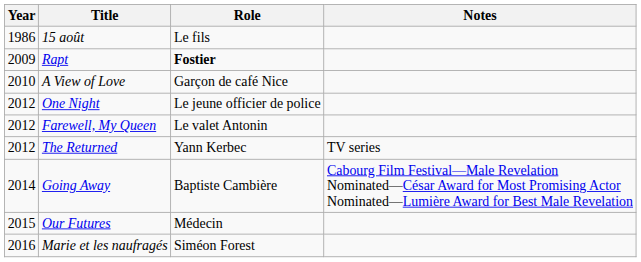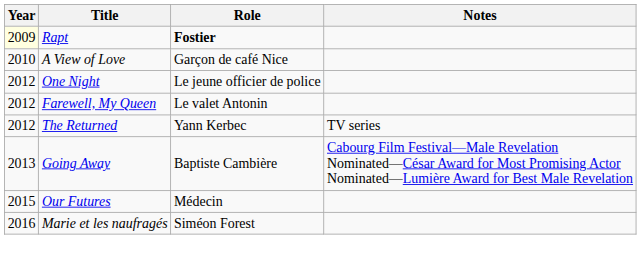 <table class="wikitable sortable">
 <tr>
 <th>Year</th>
 <th>Title</th>
 <th>Role</th>
 <th class="unsortable">Notes</th>
 </tr>
 <tr>
-<td>1986</td>
-<td><em>15 août</em></td>
-<td>Le fils</td>
-<td></td>
-</tr>
-<tr>
-<td>2009</td>
+<td style="background: lightyellow;">2009</td>
 <td><em><a href='#'>Rapt</a></em></td>
 <td><strong>Fostier</strong></td>
 <td></td>
 </tr>
 <tr>
 <td>2010</td>
 <td><em>A View of Love</em></td>
 <td>Garçon de café Nice</td>
 <td></td>
 </tr>
 <tr>
 <td>2012</td>
 <td><em><a href='#'>One Night</a></em></td>
 <td>Le jeune officier de police</td>
 <td></td>
 </tr>
 <tr>
 <td>2012</td>
 <td><em><a href='#'>Farewell, My Queen</a></em></td>
 <td>Le valet Antonin</td>
 <td></td>
 </tr>
 <tr>
 <td>2012</td>
 <td><em><a href='#'>The Returned</a></em></td>
 <td>Yann Kerbec</td>
 <td>TV series</td>
 </tr>
 <tr>
-<td>2014</td>
+<td>2013</td>
 <td><em><a href='#'>Going Away</a></em></td>
 <td>Baptiste Cambière</td>
 <td><a href='#'>Cabourg Film Festival—Male Revelation</a><br>Nominated—<a href='#'>César Award for Most Promising Actor</a><br>Nominated—<a href='#'>Lumière Award for Best Male Revelation</a></td>
 </tr>
 <tr>
 <td>2015</td>
 <td><em><a href='#'>Our Futures</a></em></td>
 <td>Médecin</td>
 <td></td>
 </tr>
 <tr>
 <td>2016</td>
 <td><em>Marie et les naufragés</em></td>
 <td>Siméon Forest</td>
 <td></td>
 </tr>
 </table>
